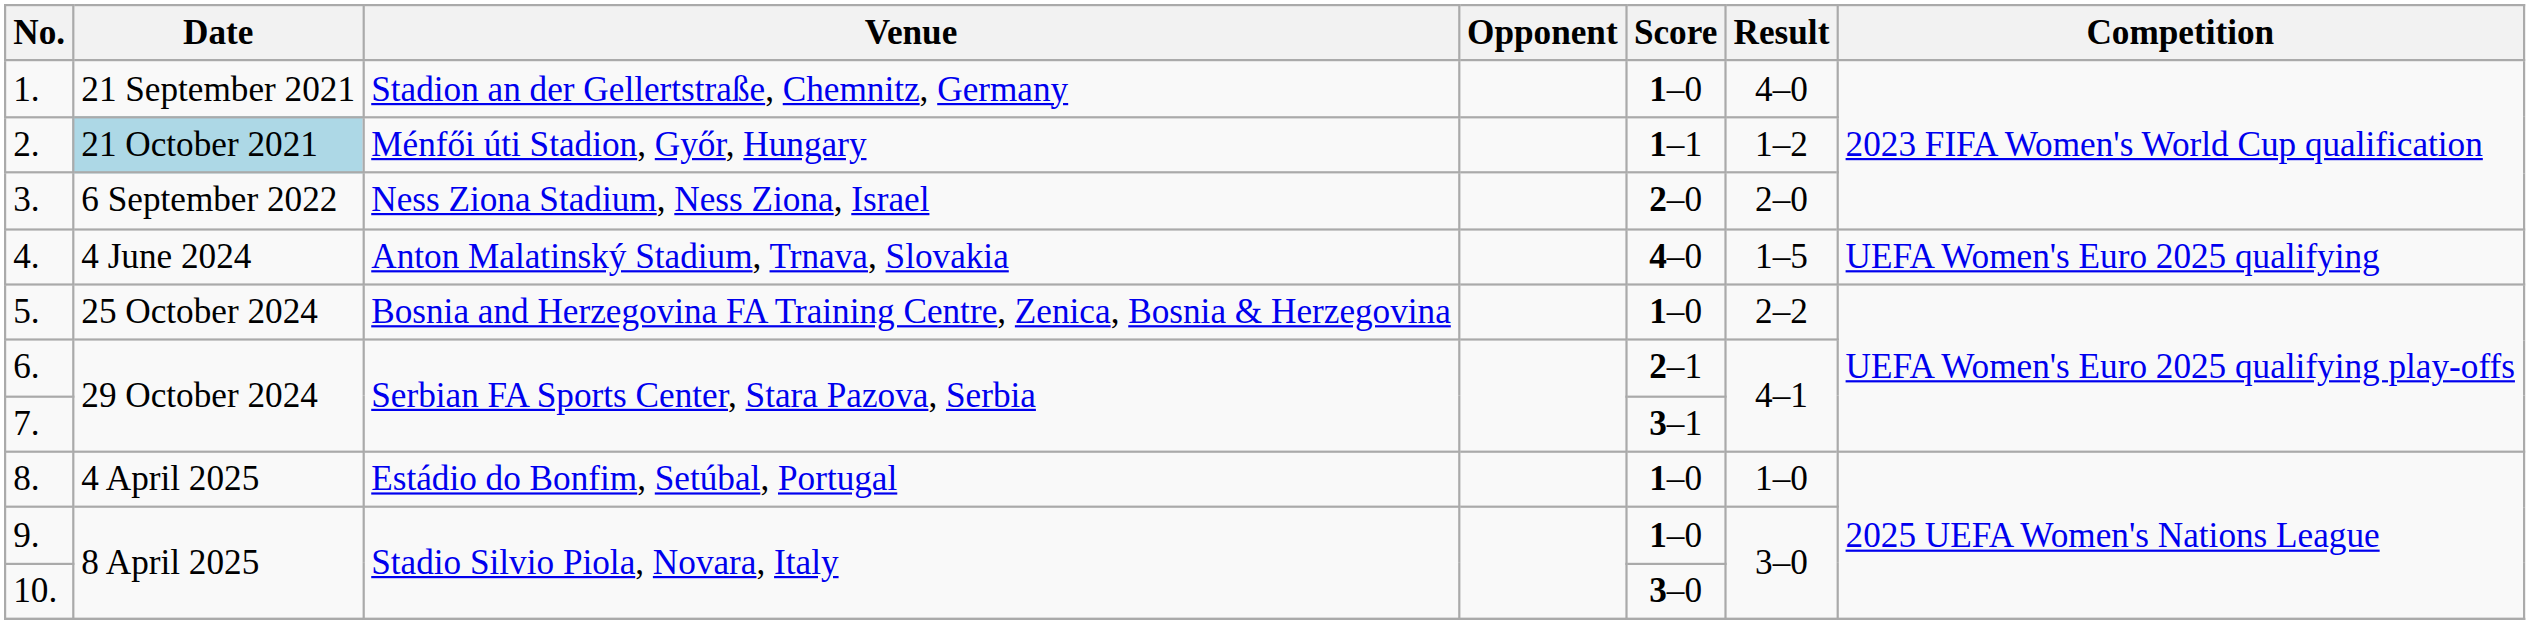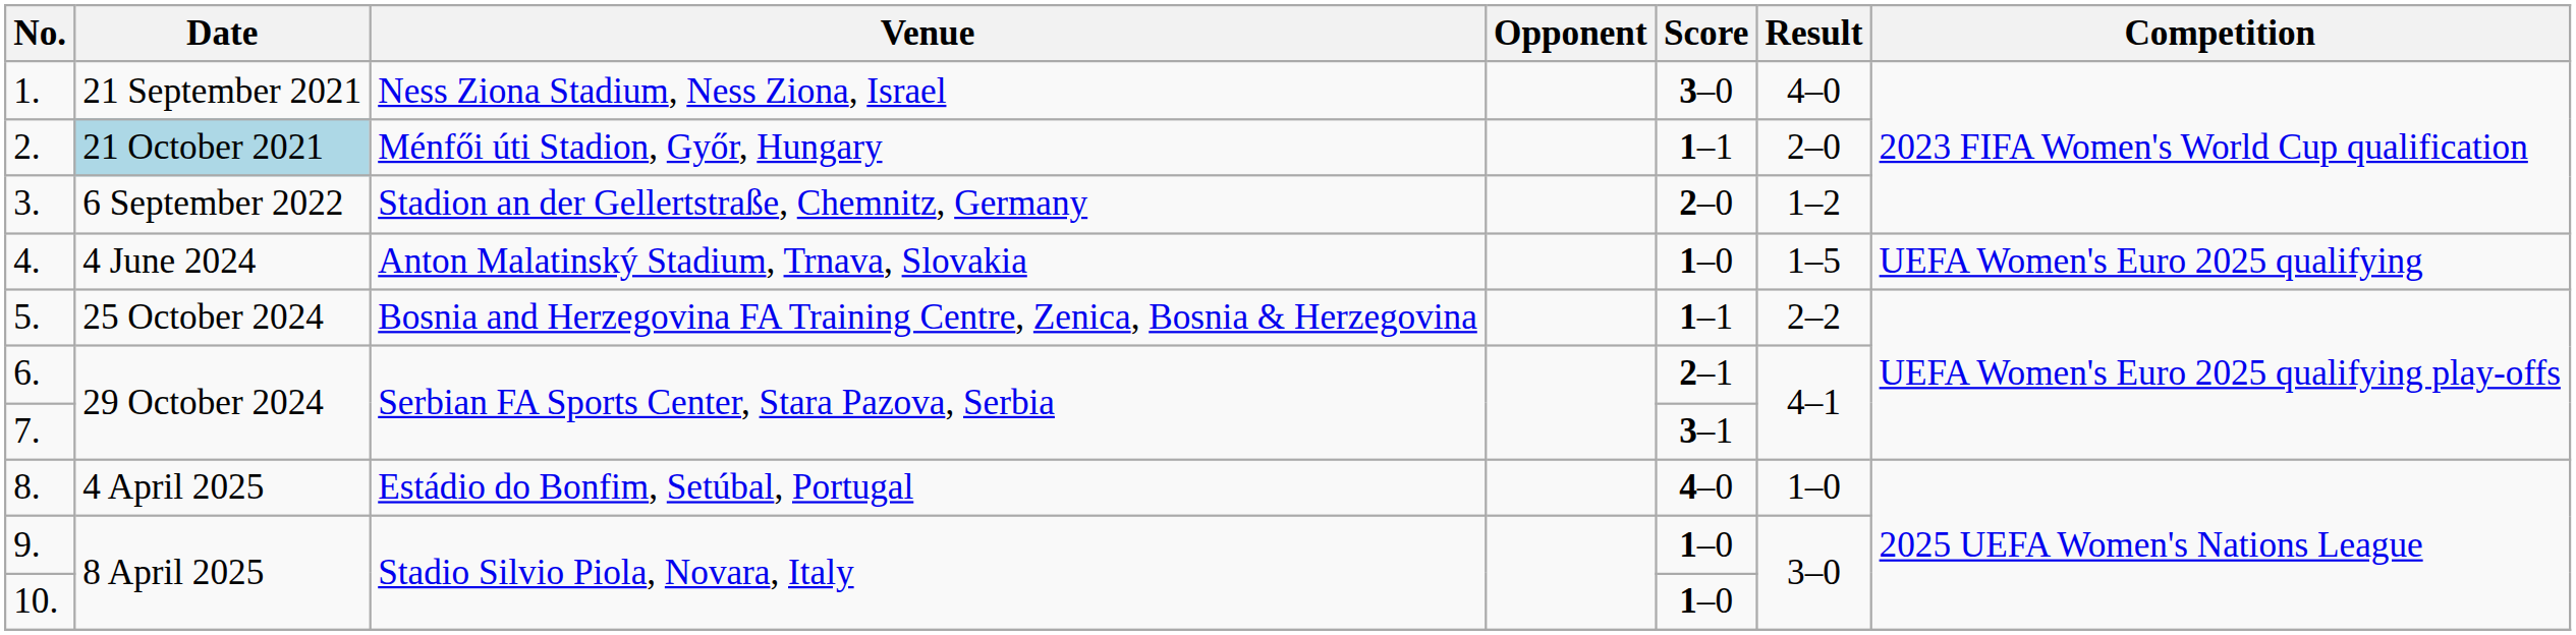 <table class="wikitable">
 <tr>
 <th>No.</th>
 <th>Date</th>
 <th>Venue</th>
 <th>Opponent</th>
 <th>Score</th>
 <th>Result</th>
 <th>Competition</th>
 </tr>
 <tr>
 <td>1.</td>
 <td>21 September 2021</td>
-<td><a href='#'>Stadion an der Gellertstraße</a>, <a href='#'>Chemnitz</a>, <a href='#'>Germany</a></td>
+<td><a href='#'>Ness Ziona Stadium</a>, <a href='#'>Ness Ziona</a>, <a href='#'>Israel</a></td>
 <td></td>
-<td align=center><strong>1</strong>–0</td>
+<td align=center><strong>3</strong>–0</td>
 <td align=center>4–0</td>
 <td rowspan="3"><a href='#'>2023 FIFA Women's World Cup qualification</a></td>
 </tr>
 <tr>
 <td>2.</td>
 <td style="background: lightblue;">21 October 2021</td>
 <td><a href='#'>Ménfői úti Stadion</a>, <a href='#'>Győr</a>, <a href='#'>Hungary</a></td>
 <td></td>
 <td align=center><strong>1</strong>–1</td>
-<td align=center>1–2</td>
+<td align=center>2–0</td>
 </tr>
 <tr>
 <td>3.</td>
 <td>6 September 2022</td>
-<td><a href='#'>Ness Ziona Stadium</a>, <a href='#'>Ness Ziona</a>, <a href='#'>Israel</a></td>
+<td><a href='#'>Stadion an der Gellertstraße</a>, <a href='#'>Chemnitz</a>, <a href='#'>Germany</a></td>
 <td></td>
 <td align=center><strong>2</strong>–0</td>
-<td align=center>2–0</td>
+<td align=center>1–2</td>
 </tr>
 <tr>
 <td>4.</td>
 <td>4 June 2024</td>
 <td><a href='#'>Anton Malatinský Stadium</a>, <a href='#'>Trnava</a>, <a href='#'>Slovakia</a></td>
 <td></td>
-<td align=center><strong>4</strong>–0</td>
+<td align=center><strong>1</strong>–0</td>
 <td align=center>1–5</td>
 <td><a href='#'>UEFA Women's Euro 2025 qualifying</a></td>
 </tr>
 <tr>
 <td>5.</td>
 <td>25 October 2024</td>
 <td><a href='#'>Bosnia and Herzegovina FA Training Centre</a>, <a href='#'>Zenica</a>, <a href='#'>Bosnia & Herzegovina</a></td>
 <td></td>
-<td align=center><strong>1</strong>–0</td>
+<td align=center><strong>1</strong>–1</td>
 <td align=center>2–2</td>
 <td rowspan=3><a href='#'>UEFA Women's Euro 2025 qualifying play-offs</a></td>
 </tr>
 <tr>
 <td>6.</td>
 <td rowspan=2>29 October 2024</td>
 <td rowspan=2><a href='#'>Serbian FA Sports Center</a>, <a href='#'>Stara Pazova</a>, <a href='#'>Serbia</a></td>
 <td rowspan=2></td>
 <td align=center><strong>2</strong>–1</td>
 <td rowspan=2 align=center>4–1</td>
 </tr>
 <tr>
 <td>7.</td>
 <td align=center><strong>3</strong>–1</td>
 </tr>
 <tr>
 <td>8.</td>
 <td>4 April 2025</td>
 <td><a href='#'>Estádio do Bonfim</a>, <a href='#'>Setúbal</a>, <a href='#'>Portugal</a></td>
 <td></td>
-<td align=center><strong>1</strong>–0</td>
+<td align=center><strong>4</strong>–0</td>
 <td align=center>1–0</td>
 <td rowspan=3><a href='#'>2025 UEFA Women's Nations League</a></td>
 </tr>
 <tr>
 <td>9.</td>
 <td rowspan=2>8 April 2025</td>
 <td rowspan=2><a href='#'>Stadio Silvio Piola</a>, <a href='#'>Novara</a>, <a href='#'>Italy</a></td>
 <td rowspan=2></td>
 <td align=center><strong>1</strong>–0</td>
 <td rowspan=2 align=center>3–0</td>
 </tr>
 <tr>
 <td>10.</td>
-<td align=center><strong>3</strong>–0</td>
+<td align=center><strong>1</strong>–0</td>
 </tr>
 <tr>
 </tr>
 </table>
